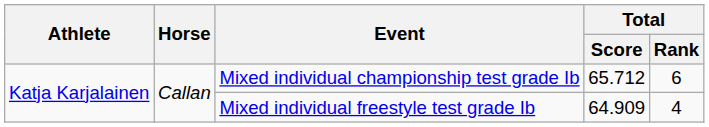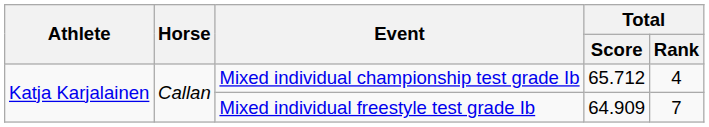 <table class=wikitable style="font-size:90%">
 <tr>
 <th rowspan="2">Athlete</th>
 <th rowspan="2">Horse</th>
 <th rowspan="2">Event</th>
 <th colspan="2">Total</th>
 </tr>
 <tr>
 <th>Score</th>
 <th>Rank</th>
 </tr>
 <tr>
 <td rowspan="2"><a href='#'>Katja Karjalainen</a></td>
 <td rowspan="2"><em>Callan</em></td>
 <td><a href='#'>Mixed individual championship test grade Ib</a></td>
 <td align="center">65.712</td>
-<td align="center">6</td>
+<td align="center">4</td>
 </tr>
 <tr>
 <td><a href='#'>Mixed individual freestyle test grade Ib</a></td>
 <td align="center">64.909</td>
-<td align="center">4</td>
+<td align="center">7</td>
 </tr>
 </table>
